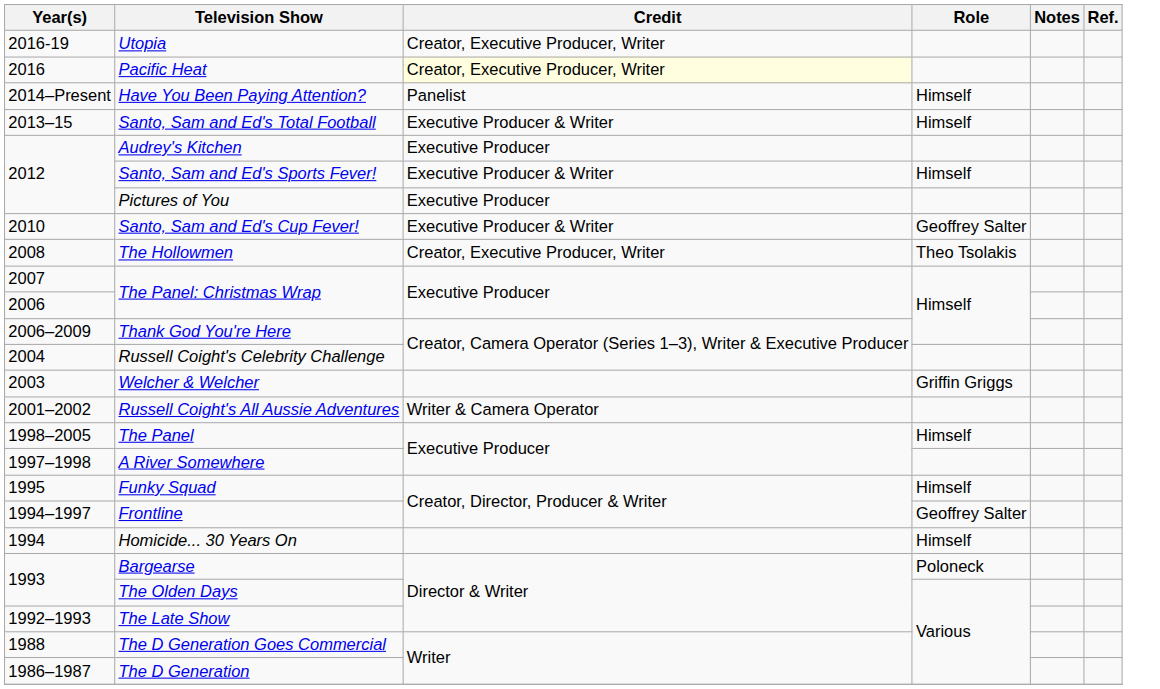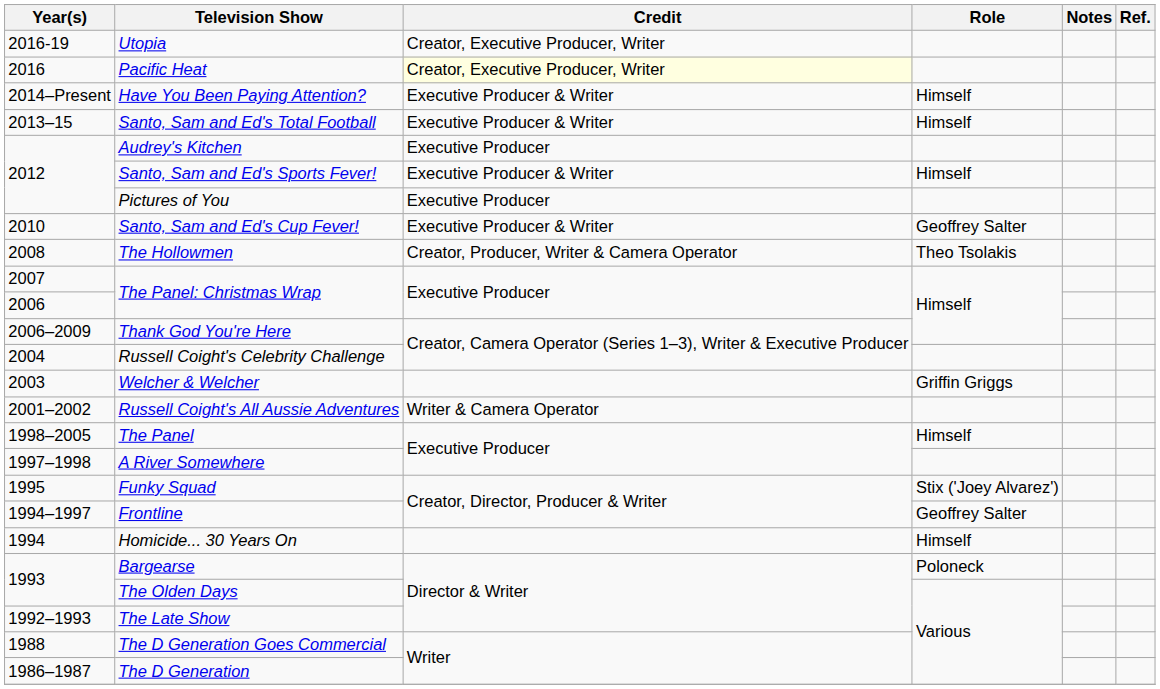 <table class="wikitable sortable">
 <tr>
 <th>Year(s)</th>
 <th>Television Show</th>
 <th>Credit</th>
 <th>Role</th>
 <th>Notes</th>
 <th>Ref.</th>
 </tr>
 <tr>
 <td>2016-19</td>
 <td><em><a href='#'>Utopia</a></em></td>
 <td>Creator, Executive Producer, Writer</td>
 <td></td>
 <td></td>
 <td></td>
 </tr>
 <tr>
 <td>2016</td>
 <td><em><a href='#'>Pacific Heat</a></em></td>
 <td style="background: lightyellow;">Creator, Executive Producer, Writer</td>
 <td></td>
 <td></td>
 <td></td>
 </tr>
 <tr>
 <td>2014–Present</td>
 <td><em><a href='#'>Have You Been Paying Attention?</a></em></td>
-<td>Panelist</td>
+<td>Executive Producer & Writer</td>
 <td>Himself</td>
 <td></td>
 <td></td>
 </tr>
 <tr>
 <td>2013–15</td>
 <td><em><a href='#'>Santo, Sam and Ed's Total Football</a></em></td>
 <td>Executive Producer & Writer</td>
 <td>Himself</td>
 <td></td>
 <td></td>
 </tr>
 <tr>
 <td rowspan="3">2012</td>
 <td><em><a href='#'>Audrey's Kitchen</a></em></td>
 <td>Executive Producer</td>
 <td></td>
 <td></td>
 <td></td>
 </tr>
 <tr>
 <td><em><a href='#'>Santo, Sam and Ed's Sports Fever!</a></em></td>
 <td>Executive Producer & Writer</td>
 <td>Himself</td>
 <td></td>
 <td></td>
 </tr>
 <tr>
 <td><em>Pictures of You</em></td>
 <td>Executive Producer</td>
 <td></td>
 <td></td>
 <td></td>
 </tr>
 <tr>
 <td>2010</td>
 <td><em><a href='#'>Santo, Sam and Ed's Cup Fever!</a></em></td>
 <td>Executive Producer & Writer</td>
 <td>Geoffrey Salter</td>
 <td></td>
 <td></td>
 </tr>
 <tr>
 <td>2008</td>
 <td><em><a href='#'>The Hollowmen</a></em></td>
-<td>Creator, Executive Producer, Writer</td>
+<td>Creator, Producer, Writer & Camera Operator</td>
 <td>Theo Tsolakis</td>
 <td></td>
 <td></td>
 </tr>
 <tr>
 <td>2007</td>
 <td rowspan="2"><em><a href='#'>The Panel: Christmas Wrap</a></em></td>
 <td rowspan="2">Executive Producer</td>
 <td rowspan="3">Himself</td>
 <td></td>
 <td></td>
 </tr>
 <tr>
 <td>2006</td>
 <td></td>
 <td></td>
 </tr>
 <tr>
 <td>2006–2009</td>
 <td><em><a href='#'>Thank God You're Here</a></em></td>
 <td rowspan="2">Creator, Camera Operator (Series 1–3), Writer & Executive Producer</td>
 <td></td>
 <td></td>
 </tr>
 <tr>
 <td>2004</td>
 <td><em>Russell Coight's Celebrity Challenge</em></td>
 <td></td>
 <td></td>
 <td></td>
 </tr>
 <tr>
 <td>2003</td>
 <td><em><a href='#'>Welcher & Welcher</a></em></td>
 <td></td>
 <td>Griffin Griggs</td>
 <td></td>
 <td></td>
 </tr>
 <tr>
 <td>2001–2002</td>
 <td><em><a href='#'>Russell Coight's All Aussie Adventures</a></em></td>
 <td>Writer & Camera Operator</td>
 <td></td>
 <td></td>
 <td></td>
 </tr>
 <tr>
 <td>1998–2005</td>
 <td><em><a href='#'>The Panel</a></em></td>
 <td rowspan="2">Executive Producer</td>
 <td>Himself</td>
 <td></td>
 <td></td>
 </tr>
 <tr>
 <td>1997–1998</td>
 <td><em><a href='#'>A River Somewhere</a></em></td>
 <td></td>
 <td></td>
 <td></td>
 </tr>
 <tr>
 <td>1995</td>
 <td><em><a href='#'>Funky Squad</a></em></td>
 <td rowspan="2">Creator, Director, Producer & Writer</td>
-<td>Himself</td>
+<td>Stix ('Joey Alvarez')</td>
 <td></td>
 <td></td>
 </tr>
 <tr>
 <td>1994–1997</td>
 <td><em><a href='#'>Frontline</a></em></td>
 <td>Geoffrey Salter</td>
 <td></td>
 <td></td>
 </tr>
 <tr>
 <td>1994</td>
 <td><em>Homicide... 30 Years On</em></td>
 <td></td>
 <td>Himself</td>
 <td></td>
 <td></td>
 </tr>
 <tr>
 <td rowspan="2">1993</td>
 <td><em><a href='#'>Bargearse</a></em></td>
 <td rowspan="3">Director & Writer</td>
 <td>Poloneck</td>
 <td></td>
 <td></td>
 </tr>
 <tr>
 <td><em><a href='#'>The Olden Days</a></em></td>
 <td rowspan="4">Various</td>
 <td></td>
 <td></td>
 </tr>
 <tr>
 <td>1992–1993</td>
 <td><em><a href='#'>The Late Show</a></em></td>
 <td></td>
 <td></td>
 </tr>
 <tr>
 <td>1988</td>
 <td><em><a href='#'>The D Generation Goes Commercial</a></em></td>
 <td rowspan="2">Writer</td>
 <td></td>
 <td></td>
 </tr>
 <tr>
 <td>1986–1987</td>
 <td><em><a href='#'>The D Generation</a></em></td>
 <td></td>
 <td></td>
 </tr>
 <tr>
 </tr>
 </table>
